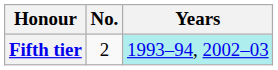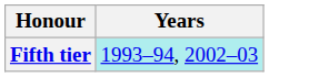 <table class="wikitable plainrowheaders">
 <tr>
 <th scope=col>Honour</th>
-<th scope=col>No.</th>
 <th scope=col>Years</th>
 </tr>
 <tr>
 <th scope=row><a href='#'>Fifth tier</a></th>
-<td align=center>2</td>
 <td style="background: paleturquoise;"><a href='#'>1993–94</a>, <a href='#'>2002–03</a></td>
 </tr>
 </table>
